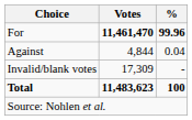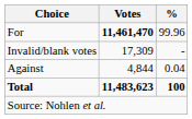 <table class=wikitable style=text-align:right>
 <tr>
 <th>Choice</th>
 <th>Votes</th>
 <th>%</th>
 </tr>
 <tr>
 <td align=left>For</td>
 <td><strong>11,461,470</strong></td>
-<td><strong>99.96</strong></td>
+<td>99.96</td>
+</tr>
+<tr>
+<td align=left>Invalid/blank votes</td>
+<td>17,309</td>
+<td>-</td>
 </tr>
 <tr>
 <td align=left>Against</td>
 <td>4,844</td>
 <td>0.04</td>
-</tr>
-<tr>
-<td align=left>Invalid/blank votes</td>
-<td>17,309</td>
-<td>-</td>
 </tr>
 <tr>
 <td align=left><strong>Total</strong></td>
 <td><strong>11,483,623</strong></td>
 <td><strong>100</strong></td>
 </tr>
 <tr>
 <td colspan=3 align=left>Source: Nohlen <em>et al.</em></td>
 </tr>
 </table>
